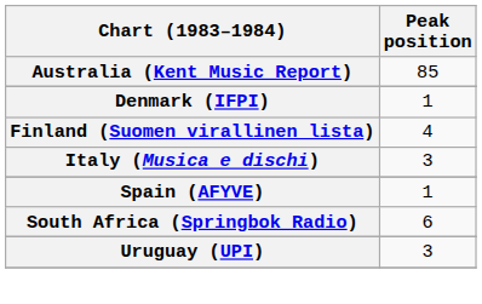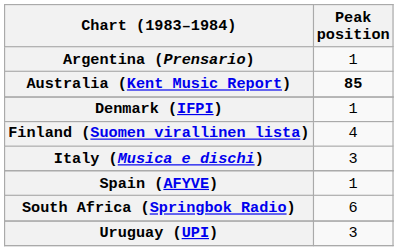 <table class="wikitable sortable plainrowheaders" style="text-align:center">
 <tr>
 <th scope="col">Chart (1983–1984)</th>
 <th scope="col">Peak<br>position</th>
 </tr>
 <tr>
+<th scope="row">Argentina (<em>Prensario</em>)</th>
+<td>1</td>
+</tr>
+<tr>
 <th scope="row">Australia (<a href='#'>Kent Music Report</a>)</th>
-<td>85</td>
+<td><strong>85</strong></td>
 </tr>
 <tr>
 </tr>
 <tr>
 </tr>
 <tr>
 <th scope="row">Denmark (<a href='#'>IFPI</a>)</th>
 <td>1</td>
 </tr>
 <tr>
 <th scope="row">Finland (<a href='#'>Suomen virallinen lista</a>)</th>
 <td>4</td>
 </tr>
 <tr>
 <th scope="row">Italy (<em><a href='#'>Musica e dischi</a></em>)</th>
 <td>3</td>
 </tr>
 <tr>
 </tr>
 <tr>
 </tr>
 <tr>
 </tr>
 <tr>
 </tr>
 <tr>
 <th scope="row">Spain (<a href='#'>AFYVE</a>)</th>
 <td>1</td>
 </tr>
 <tr>
 <th scope="row">South Africa (<a href='#'>Springbok Radio</a>)</th>
 <td>6</td>
 </tr>
 <tr>
 </tr>
 <tr>
 </tr>
 <tr>
 </tr>
 <tr>
 <th scope="row">Uruguay (<a href='#'>UPI</a>)</th>
 <td align="center">3</td>
 </tr>
 <tr>
 </tr>
 </table>
